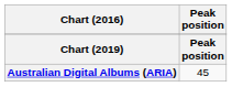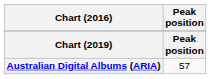 <table class="wikitable sortable plainrowheaders" style="text-align:center">
 <tr>
 <th scope="col">Chart (2016)</th>
 <th scope="col">Peak<br>position</th>
 </tr>
 <tr>
 </tr>
 <tr>
 </tr>
 <tr>
 <th scope="col">Chart (2019)</th>
 <th scope="col">Peak<br>position</th>
 </tr>
 <tr>
 <th scope="row"><a href='#'>Australian Digital Albums</a> (<a href='#'>ARIA</a>)</th>
-<td>45</td>
+<td>57</td>
 </tr>
 </table>
